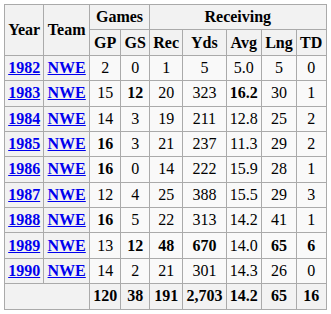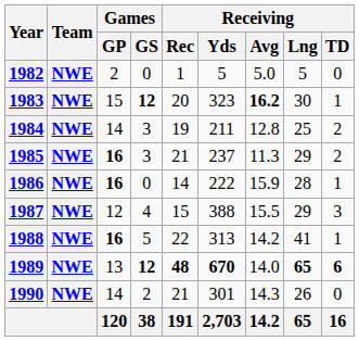 <table class="wikitable" style="text-align:center">
 <tr>
 <th rowspan="2">Year</th>
 <th rowspan="2">Team</th>
 <th colspan="2">Games</th>
 <th colspan="5">Receiving</th>
 </tr>
 <tr>
 <th>GP</th>
 <th>GS</th>
 <th>Rec</th>
 <th>Yds</th>
 <th>Avg</th>
 <th>Lng</th>
 <th>TD</th>
 </tr>
 <tr>
 <th><a href='#'>1982</a></th>
 <th><a href='#'>NWE</a></th>
 <td>2</td>
 <td>0</td>
 <td>1</td>
 <td>5</td>
 <td>5.0</td>
 <td>5</td>
 <td>0</td>
 </tr>
 <tr>
 <th><a href='#'>1983</a></th>
 <th><a href='#'>NWE</a></th>
 <td>15</td>
 <td><strong>12</strong></td>
 <td>20</td>
 <td>323</td>
 <td><strong>16.2</strong></td>
 <td>30</td>
 <td>1</td>
 </tr>
 <tr>
 <th><a href='#'>1984</a></th>
 <th><a href='#'>NWE</a></th>
 <td>14</td>
 <td>3</td>
 <td>19</td>
 <td>211</td>
 <td>12.8</td>
 <td>25</td>
 <td>2</td>
 </tr>
 <tr>
 <th><a href='#'>1985</a></th>
 <th><a href='#'>NWE</a></th>
 <td><strong>16</strong></td>
 <td>3</td>
 <td>21</td>
 <td>237</td>
 <td>11.3</td>
 <td>29</td>
 <td>2</td>
 </tr>
 <tr>
 <th><a href='#'>1986</a></th>
 <th><a href='#'>NWE</a></th>
 <td><strong>16</strong></td>
 <td>0</td>
 <td>14</td>
 <td>222</td>
 <td>15.9</td>
 <td>28</td>
 <td>1</td>
 </tr>
 <tr>
 <th><a href='#'>1987</a></th>
 <th><a href='#'>NWE</a></th>
 <td>12</td>
 <td>4</td>
-<td>25</td>
+<td>15</td>
 <td>388</td>
 <td>15.5</td>
 <td>29</td>
 <td>3</td>
 </tr>
 <tr>
 <th><a href='#'>1988</a></th>
 <th><a href='#'>NWE</a></th>
 <td><strong>16</strong></td>
 <td>5</td>
 <td>22</td>
 <td>313</td>
 <td>14.2</td>
 <td>41</td>
 <td>1</td>
 </tr>
 <tr>
 <th><a href='#'>1989</a></th>
 <th><a href='#'>NWE</a></th>
 <td>13</td>
 <td><strong>12</strong></td>
 <td><strong>48</strong></td>
 <td><strong>670</strong></td>
 <td>14.0</td>
 <td><strong>65</strong></td>
 <td><strong>6</strong></td>
 </tr>
 <tr>
 <th><a href='#'>1990</a></th>
 <th><a href='#'>NWE</a></th>
 <td>14</td>
 <td>2</td>
 <td>21</td>
 <td>301</td>
 <td>14.3</td>
 <td>26</td>
 <td>0</td>
 </tr>
 <tr>
 <th colspan="2"></th>
 <th>120</th>
 <th>38</th>
 <th>191</th>
 <th>2,703</th>
 <th>14.2</th>
 <th>65</th>
 <th>16</th>
 </tr>
 </table>
